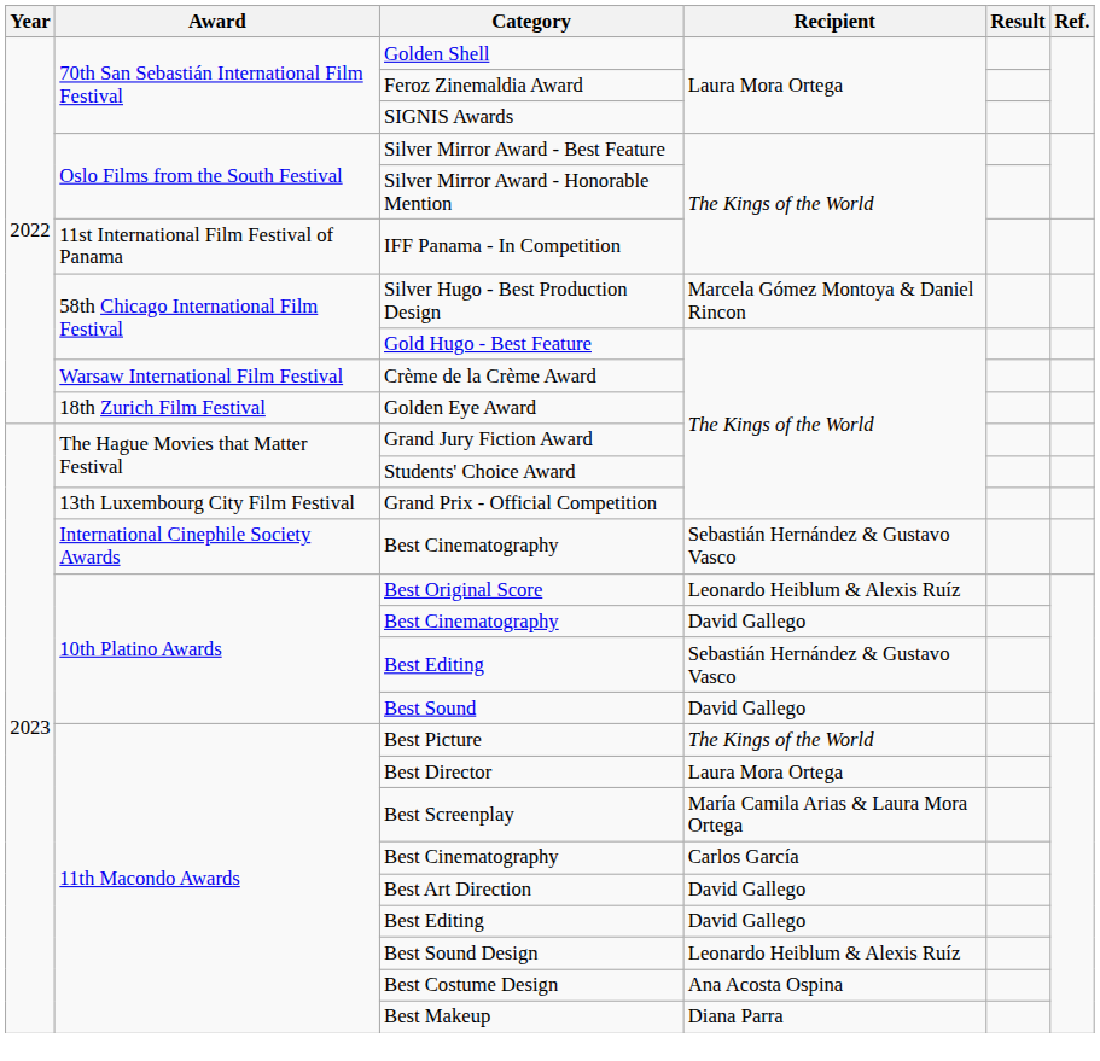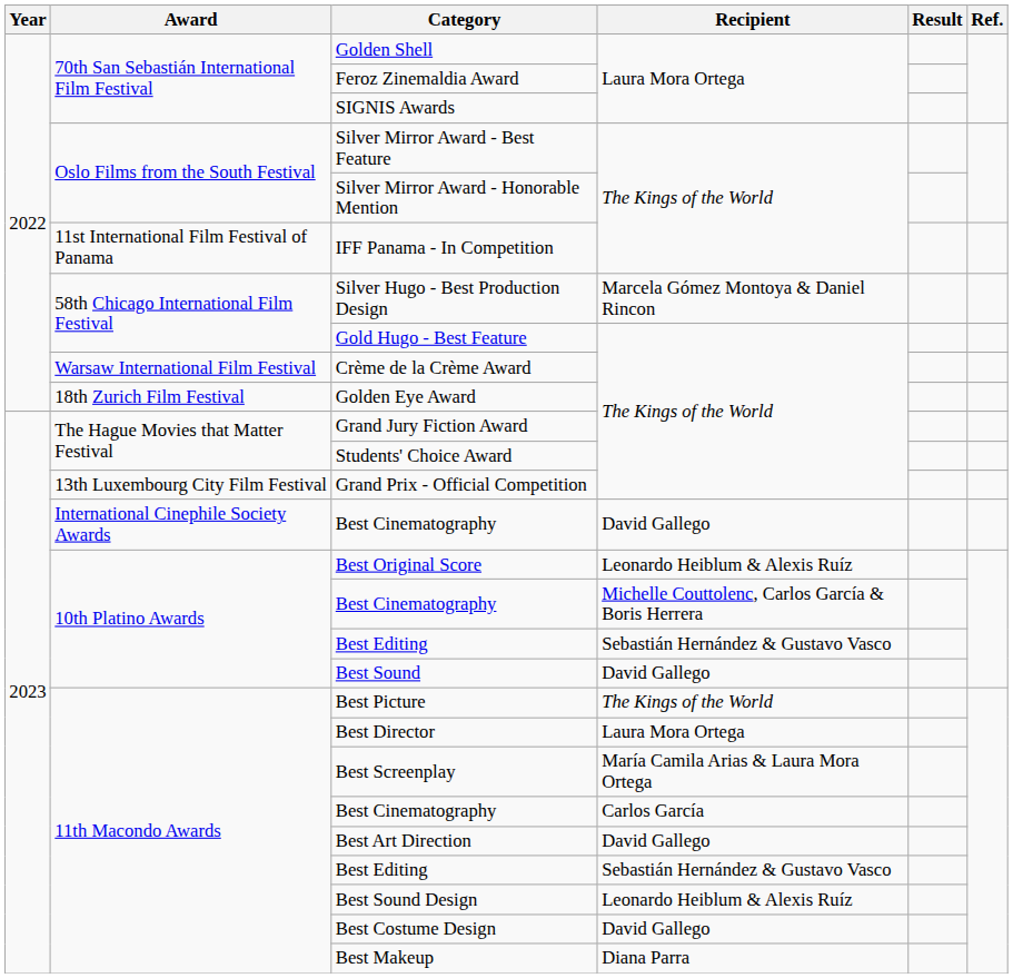 <table class="wikitable">
 <tr>
 <th>Year</th>
 <th>Award</th>
 <th>Category</th>
 <th>Recipient</th>
 <th>Result</th>
 <th>Ref.</th>
 </tr>
 <tr>
 <td rowspan="10">2022</td>
 <td rowspan="3"><a href='#'>70th San Sebastián International Film Festival</a></td>
 <td><a href='#'>Golden Shell</a></td>
 <td rowspan="3">Laura Mora Ortega</td>
 <td></td>
 <td rowspan="3"></td>
 </tr>
 <tr>
 <td>Feroz Zinemaldia Award</td>
 <td></td>
 </tr>
 <tr>
 <td>SIGNIS Awards</td>
 <td></td>
 </tr>
 <tr>
 <td rowspan="2"><a href='#'>Oslo Films from the South Festival</a></td>
 <td>Silver Mirror Award - Best Feature</td>
 <td rowspan="3"><em>The Kings of the World</em></td>
 <td></td>
 <td rowspan="2"></td>
 </tr>
 <tr>
 <td>Silver Mirror Award - Honorable Mention</td>
 <td></td>
 </tr>
 <tr>
 <td>11st International Film Festival of Panama</td>
 <td>IFF Panama - In Competition</td>
 <td></td>
 <td></td>
 </tr>
 <tr>
 <td rowspan="2">58th <a href='#'>Chicago International Film Festival</a></td>
 <td>Silver Hugo - Best Production Design</td>
 <td>Marcela Gómez Montoya & Daniel Rincon</td>
 <td></td>
 <td></td>
 </tr>
 <tr>
 <td><a href='#'>Gold Hugo - Best Feature</a></td>
 <td rowspan="6"><em>The Kings of the World</em></td>
 <td></td>
 <td></td>
 </tr>
 <tr>
 <td><a href='#'>Warsaw International Film Festival</a></td>
 <td>Crème de la Crème Award</td>
 <td></td>
 <td></td>
 </tr>
 <tr>
 <td>18th <a href='#'>Zurich Film Festival</a></td>
 <td>Golden Eye Award</td>
 <td></td>
 <td></td>
 </tr>
 <tr>
 <td rowspan="17">2023</td>
 <td rowspan="2">The Hague Movies that Matter Festival</td>
 <td>Grand Jury Fiction Award</td>
 <td></td>
 <td></td>
 </tr>
 <tr>
 <td>Students' Choice Award</td>
 <td></td>
 <td></td>
 </tr>
 <tr>
 <td>13th Luxembourg City Film Festival</td>
 <td>Grand Prix - Official Competition</td>
 <td></td>
 <td></td>
 </tr>
 <tr>
 <td><a href='#'>International Cinephile Society Awards</a></td>
 <td>Best Cinematography</td>
-<td>Sebastián Hernández & Gustavo Vasco</td>
+<td>David Gallego</td>
 <td></td>
 <td></td>
 </tr>
 <tr>
 <td rowspan="4"><a href='#'>10th Platino Awards</a></td>
 <td><a href='#'>Best Original Score</a></td>
 <td>Leonardo Heiblum & Alexis Ruíz</td>
 <td></td>
 <td rowspan="4"></td>
 </tr>
 <tr>
 <td><a href='#'>Best Cinematography</a></td>
-<td>David Gallego</td>
+<td><a href='#'>Michelle Couttolenc</a>, Carlos García & Boris Herrera</td>
 <td></td>
 </tr>
 <tr>
 <td><a href='#'>Best Editing</a></td>
 <td>Sebastián Hernández & Gustavo Vasco</td>
 <td></td>
 </tr>
 <tr>
 <td><a href='#'>Best Sound</a></td>
 <td>David Gallego</td>
 <td></td>
 </tr>
 <tr>
 <td rowspan="9"><a href='#'>11th Macondo Awards</a></td>
 <td>Best Picture</td>
 <td><em>The Kings of the World</em></td>
 <td></td>
 <td rowspan="9"></td>
 </tr>
 <tr>
 <td>Best Director</td>
 <td>Laura Mora Ortega</td>
 <td></td>
 </tr>
 <tr>
 <td>Best Screenplay</td>
 <td>María Camila Arias & Laura Mora Ortega</td>
 <td></td>
 </tr>
 <tr>
 <td>Best Cinematography</td>
 <td>Carlos García</td>
 <td></td>
 </tr>
 <tr>
 <td>Best Art Direction</td>
 <td>David Gallego</td>
 <td></td>
 </tr>
 <tr>
 <td>Best Editing</td>
-<td>David Gallego</td>
+<td>Sebastián Hernández & Gustavo Vasco</td>
 <td></td>
 </tr>
 <tr>
 <td>Best Sound Design</td>
 <td>Leonardo Heiblum & Alexis Ruíz</td>
 <td></td>
 </tr>
 <tr>
 <td>Best Costume Design</td>
-<td>Ana Acosta Ospina</td>
+<td>David Gallego</td>
 <td></td>
 </tr>
 <tr>
 <td>Best Makeup</td>
 <td>Diana Parra</td>
 <td></td>
 </tr>
 </table>
